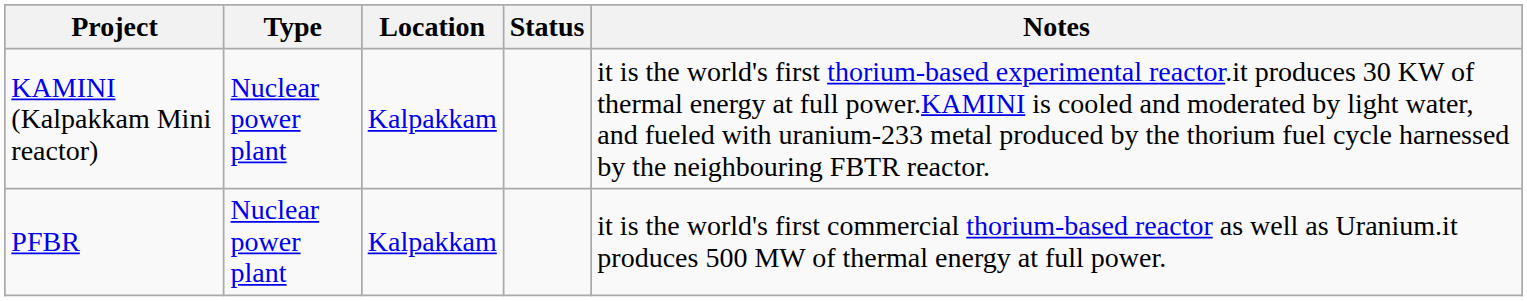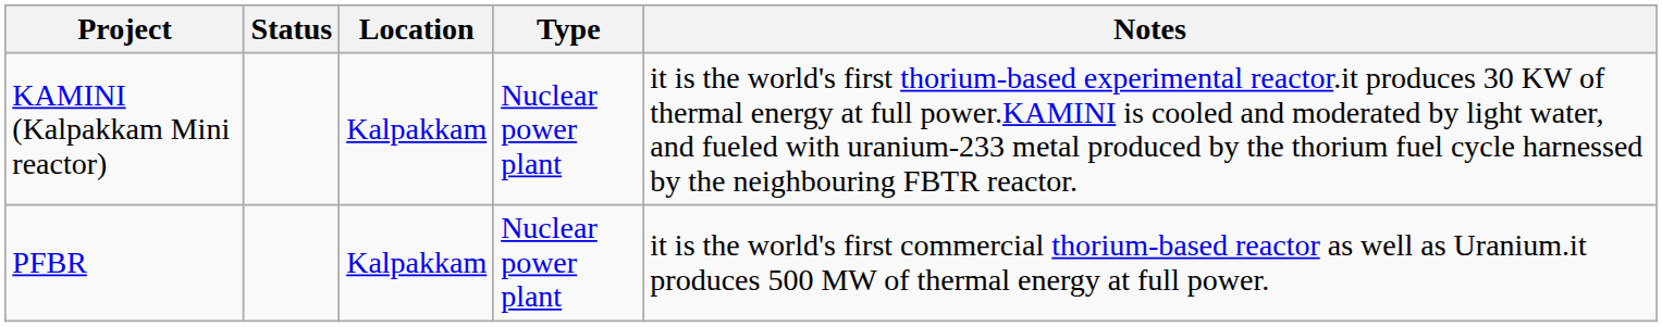 <table class="wikitable sortable">
 <tr>
 <th>Project</th>
+<th>Status</th>
+<th>Location</th>
 <th>Type</th>
-<th>Location</th>
-<th>Status</th>
 <th>Notes</th>
 </tr>
 <tr>
 <td><a href='#'>KAMINI</a> (Kalpakkam Mini reactor)</td>
+<td></td>
+<td><a href='#'>Kalpakkam</a></td>
 <td><a href='#'>Nuclear power plant</a></td>
-<td><a href='#'>Kalpakkam</a></td>
-<td></td>
 <td>it is the world's first <a href='#'>thorium-based experimental reactor</a>.it produces 30 KW of thermal energy at full power.<a href='#'>KAMINI</a> is cooled and moderated by light water, and fueled with uranium-233 metal produced by the thorium fuel cycle harnessed by the neighbouring FBTR reactor.</td>
 </tr>
 <tr>
 <td><a href='#'>PFBR</a></td>
+<td></td>
+<td><a href='#'>Kalpakkam</a></td>
 <td><a href='#'>Nuclear power plant</a></td>
-<td><a href='#'>Kalpakkam</a></td>
-<td></td>
 <td>it is the world's first commercial <a href='#'>thorium-based reactor</a> as well as Uranium.it produces 500 MW of thermal energy at full power.</td>
 </tr>
 </table>
